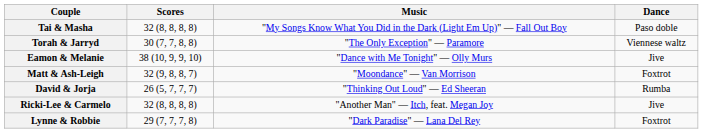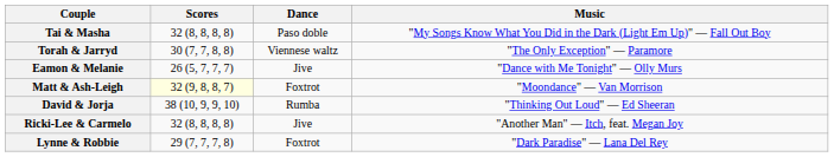 <table class="wikitable sortable" style="text-align:center; width: 90%">
 <tr>
 <th scope="col">Couple</th>
 <th scope="col">Scores</th>
+<th scope="col" class="unsortable">Dance</th>
 <th scope="col" class="unsortable">Music</th>
-<th scope="col" class="unsortable">Dance</th>
 </tr>
 <tr>
 <th scope="row">Tai & Masha</th>
 <td>32 (8, 8, 8, 8)</td>
+<td>Paso doble</td>
 <td>"<a href='#'>My Songs Know What You Did in the Dark (Light Em Up)</a>" — <a href='#'>Fall Out Boy</a></td>
-<td>Paso doble</td>
 </tr>
 <tr>
 <th scope="row">Torah & Jarryd</th>
 <td>30 (7, 7, 8, 8)</td>
+<td>Viennese waltz</td>
 <td>"<a href='#'>The Only Exception</a>" — <a href='#'>Paramore</a></td>
-<td>Viennese waltz</td>
 </tr>
 <tr>
 <th scope="row">Eamon & Melanie</th>
-<td>38 (10, 9, 9, 10)</td>
+<td>26 (5, 7, 7, 7)</td>
+<td>Jive</td>
 <td>"<a href='#'>Dance with Me Tonight</a>" — <a href='#'>Olly Murs</a></td>
-<td>Jive</td>
 </tr>
 <tr>
 <th scope="row">Matt & Ash-Leigh</th>
-<td>32 (9, 8, 8, 7)</td>
+<td style="background: lightyellow;">32 (9, 8, 8, 7)</td>
+<td>Foxtrot</td>
 <td>"<a href='#'>Moondance</a>" — <a href='#'>Van Morrison</a></td>
-<td>Foxtrot</td>
 </tr>
 <tr>
 <th scope="row">David & Jorja</th>
-<td>26 (5, 7, 7, 7)</td>
+<td>38 (10, 9, 9, 10)</td>
+<td>Rumba</td>
 <td>"<a href='#'>Thinking Out Loud</a>" — <a href='#'>Ed Sheeran</a></td>
-<td>Rumba</td>
 </tr>
 <tr>
 <th scope="row">Ricki-Lee & Carmelo</th>
 <td>32 (8, 8, 8, 8)</td>
+<td>Jive</td>
 <td>"Another Man" — <a href='#'>Itch</a>, feat. <a href='#'>Megan Joy</a></td>
-<td>Jive</td>
 </tr>
 <tr>
 <th scope="row">Lynne & Robbie</th>
 <td>29 (7, 7, 7, 8)</td>
+<td>Foxtrot</td>
 <td>"<a href='#'>Dark Paradise</a>" — <a href='#'>Lana Del Rey</a></td>
-<td>Foxtrot</td>
 </tr>
 </table>
